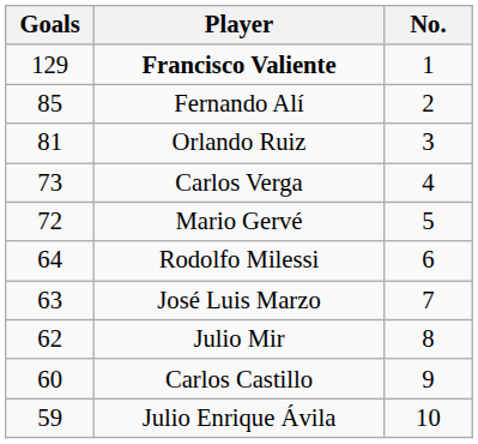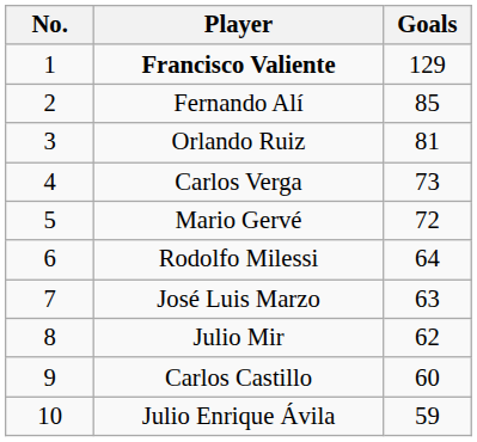 <table class="wikitable sortable" style="text-align:center">
 <tr>
+<th style="width:50px;">No.</th>
+<th style="width:180px;">Player</th>
 <th style="width:50px;">Goals</th>
-<th style="width:180px;">Player</th>
-<th style="width:50px;">No.</th>
 </tr>
 <tr>
+<td>1</td>
+<td><strong>Francisco Valiente</strong></td>
 <td>129</td>
-<td><strong>Francisco Valiente</strong></td>
-<td>1</td>
 </tr>
 <tr>
+<td>2</td>
+<td>Fernando Alí</td>
 <td>85</td>
-<td>Fernando Alí</td>
-<td>2</td>
 </tr>
 <tr>
+<td>3</td>
+<td>Orlando Ruiz</td>
 <td>81</td>
-<td>Orlando Ruiz</td>
-<td>3</td>
 </tr>
 <tr>
+<td>4</td>
+<td>Carlos Verga</td>
 <td>73</td>
-<td>Carlos Verga</td>
-<td>4</td>
 </tr>
 <tr>
+<td>5</td>
+<td>Mario Gervé</td>
 <td>72</td>
-<td>Mario Gervé</td>
-<td>5</td>
 </tr>
 <tr>
+<td>6</td>
+<td>Rodolfo Milessi</td>
 <td>64</td>
-<td>Rodolfo Milessi</td>
-<td>6</td>
 </tr>
 <tr>
+<td>7</td>
+<td>José Luis Marzo</td>
 <td>63</td>
-<td>José Luis Marzo</td>
-<td>7</td>
 </tr>
 <tr>
+<td>8</td>
+<td>Julio Mir</td>
 <td>62</td>
-<td>Julio Mir</td>
-<td>8</td>
 </tr>
 <tr>
+<td>9</td>
+<td>Carlos Castillo</td>
 <td>60</td>
-<td>Carlos Castillo</td>
-<td>9</td>
 </tr>
 <tr>
+<td>10</td>
+<td>Julio Enrique Ávila</td>
 <td>59</td>
-<td>Julio Enrique Ávila</td>
-<td>10</td>
 </tr>
 </table>
